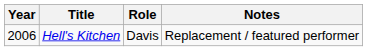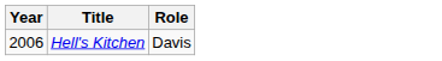 <table class="wikitable plainrowheaders sortable" style="margin-right: 0;">
 <tr>
 <th>Year</th>
 <th>Title</th>
 <th>Role</th>
-<th>Notes</th>
 </tr>
 <tr>
 <td>2006</td>
 <td><em><a href='#'>Hell's Kitchen</a></em></td>
 <td>Davis</td>
-<td>Replacement / featured performer</td>
 </tr>
 </table>
